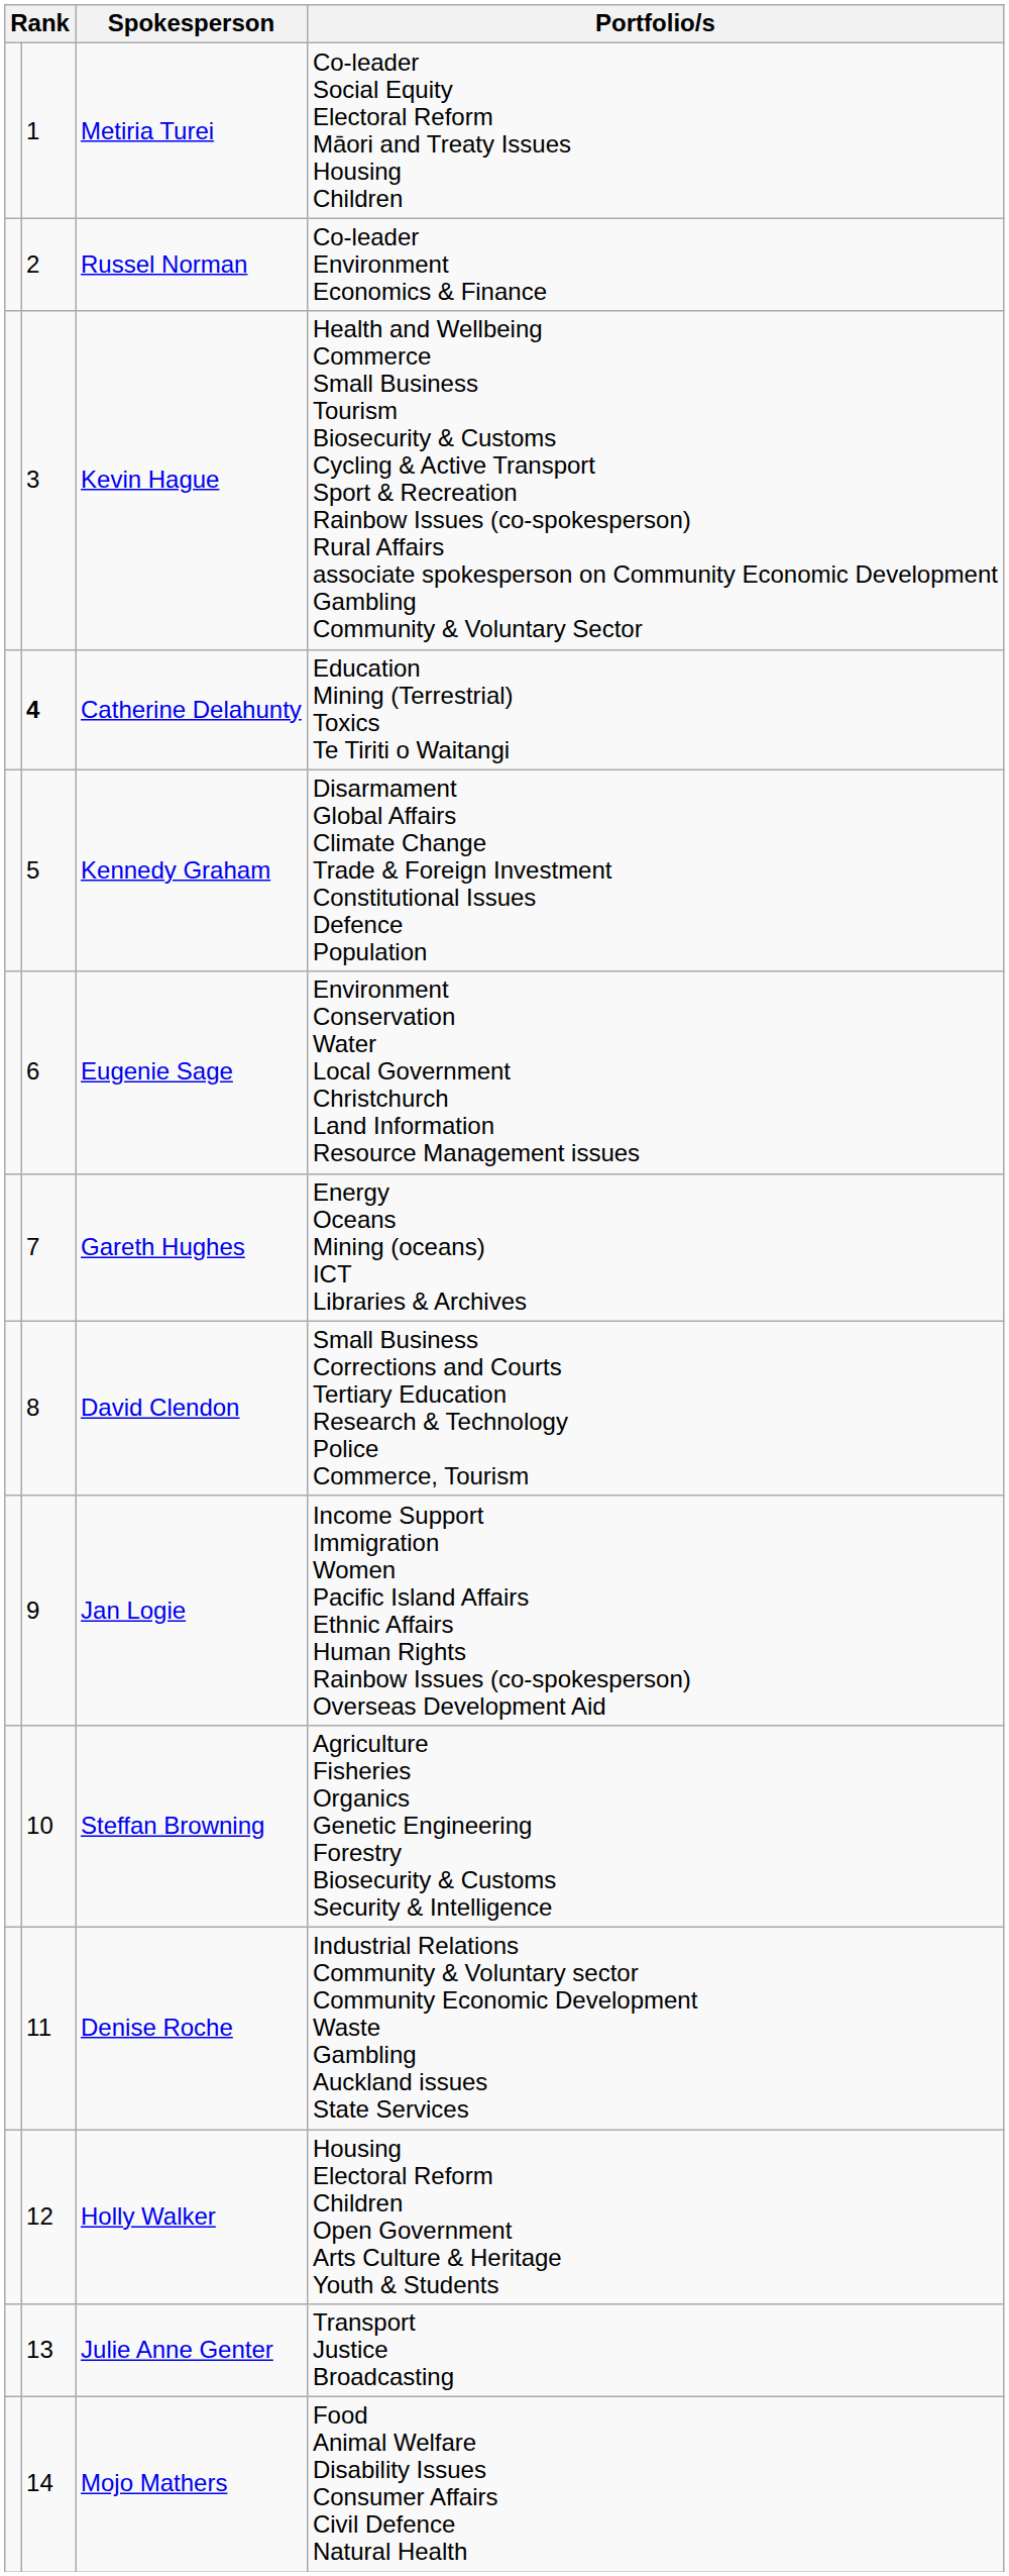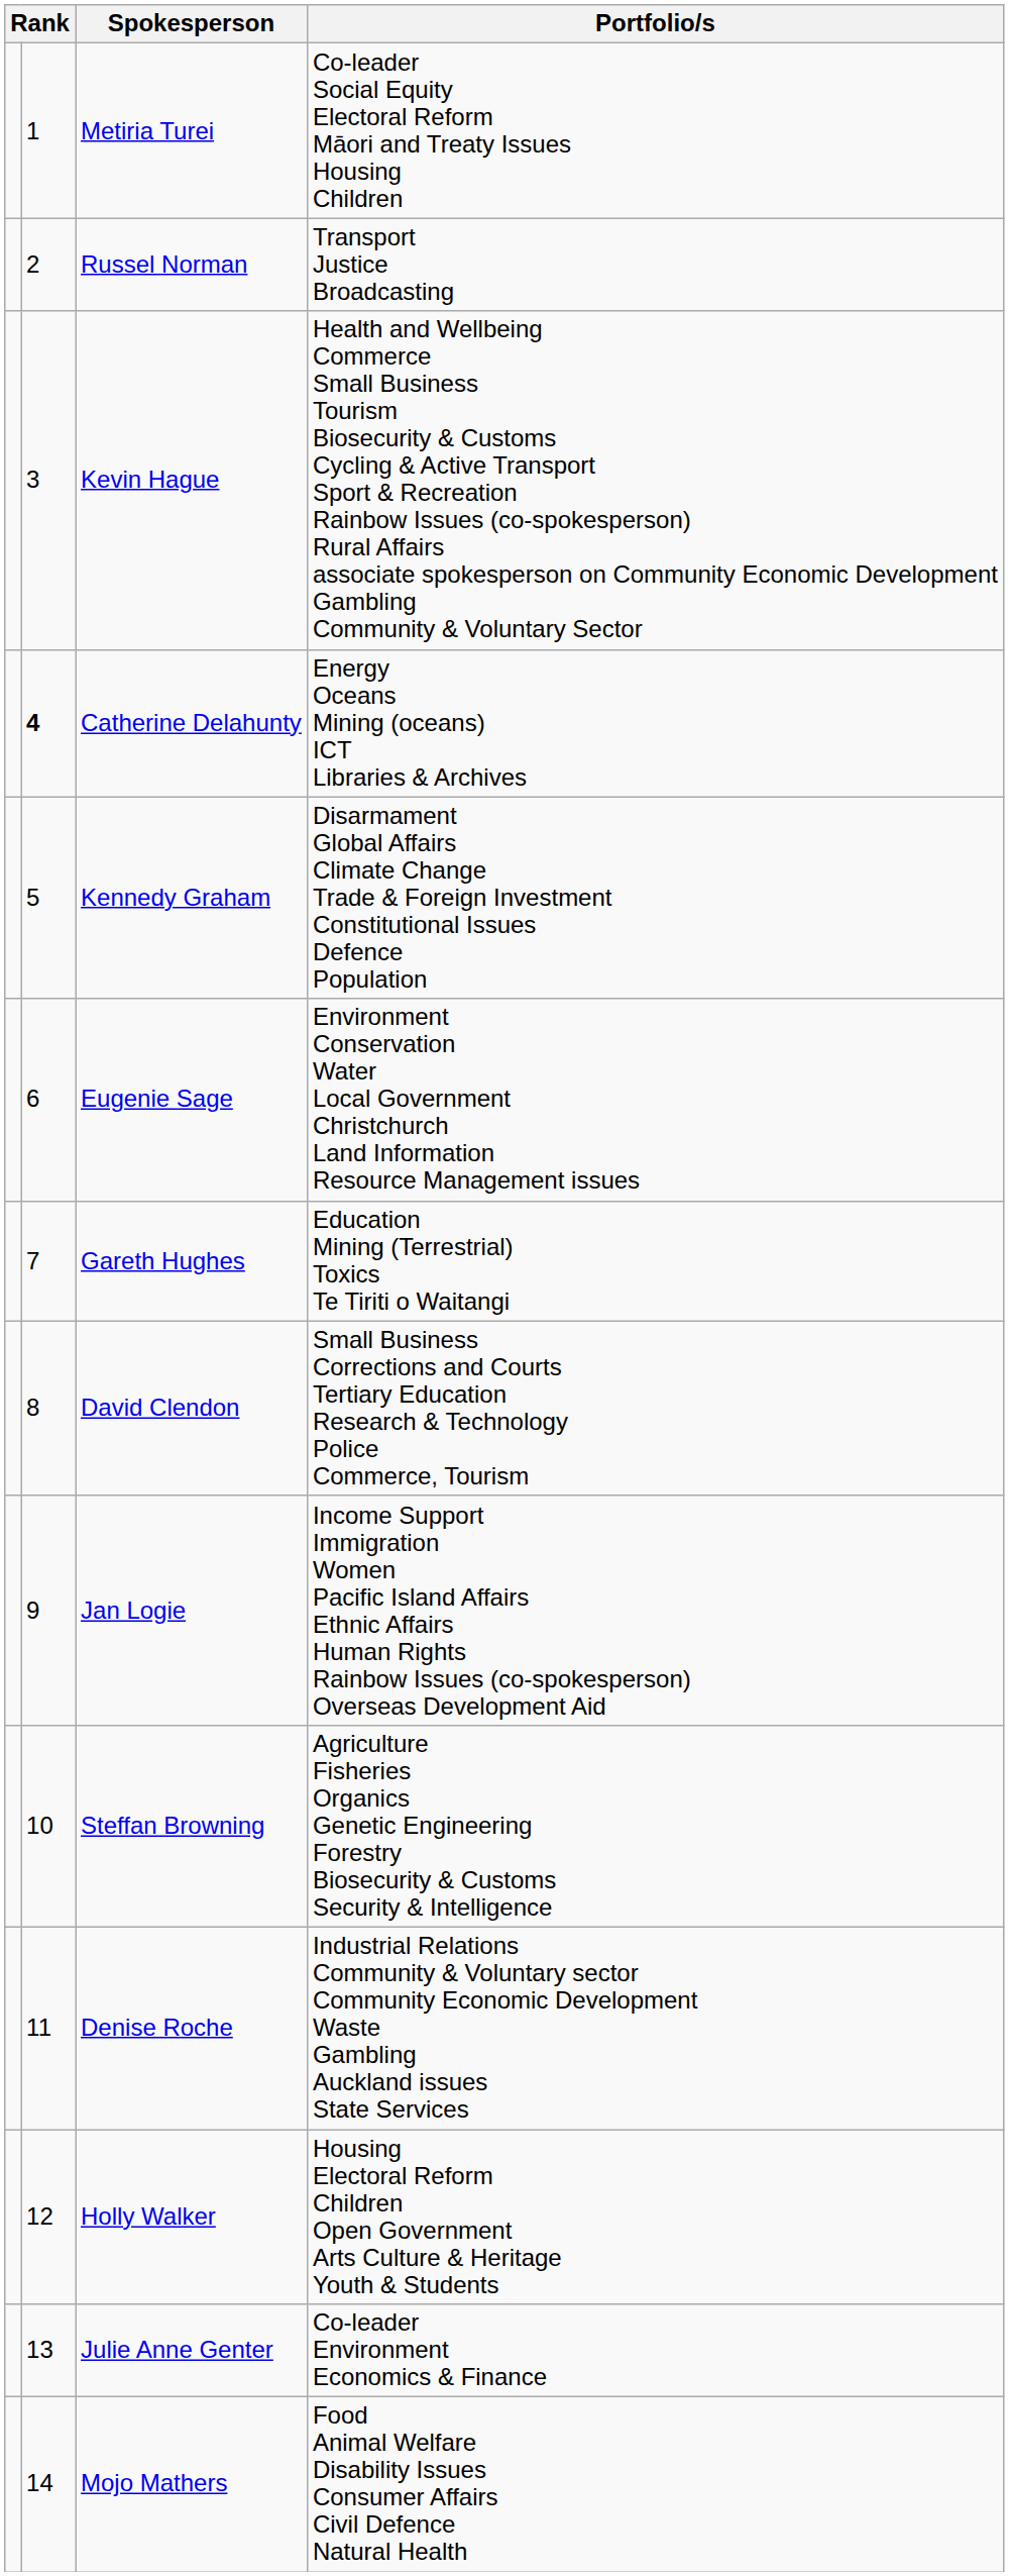 <table class="wikitable">
 <tr>
 <th colspan="2">Rank</th>
 <th>Spokesperson</th>
 <th>Portfolio/s</th>
 </tr>
 <tr>
 <td bgcolor=></td>
 <td>1</td>
 <td><a href='#'>Metiria Turei</a></td>
 <td>Co-leader<br>Social Equity<br>Electoral Reform<br>Māori and Treaty Issues<br>Housing<br>Children</td>
 </tr>
 <tr>
 <td bgcolor=></td>
 <td>2</td>
 <td><a href='#'>Russel Norman</a></td>
-<td>Co-leader<br>Environment<br>Economics & Finance</td>
+<td>Transport<br>Justice<br>Broadcasting</td>
 </tr>
 <tr>
 <td bgcolor=></td>
 <td>3</td>
 <td><a href='#'>Kevin Hague</a></td>
 <td>Health and Wellbeing<br>Commerce<br>Small Business<br>Tourism<br>Biosecurity & Customs<br>Cycling & Active Transport<br>Sport & Recreation<br>Rainbow Issues (co-spokesperson)<br>Rural Affairs<br>associate spokesperson on Community Economic Development<br>Gambling<br>Community & Voluntary Sector</td>
 </tr>
 <tr>
 <td bgcolor=></td>
 <td><strong>4</strong></td>
 <td><a href='#'>Catherine Delahunty</a></td>
-<td>Education<br>Mining (Terrestrial)<br>Toxics<br>Te Tiriti o Waitangi</td>
+<td>Energy<br>Oceans<br>Mining (oceans)<br>ICT<br>Libraries & Archives</td>
 </tr>
 <tr>
 <td bgcolor=></td>
 <td>5</td>
 <td><a href='#'>Kennedy Graham</a></td>
 <td>Disarmament<br>Global Affairs<br>Climate Change<br>Trade & Foreign Investment<br>Constitutional Issues<br>Defence<br>Population</td>
 </tr>
 <tr>
 <td bgcolor=></td>
 <td>6</td>
 <td><a href='#'>Eugenie Sage</a></td>
 <td>Environment<br>Conservation<br>Water<br>Local Government<br>Christchurch<br>Land Information<br>Resource Management issues</td>
 </tr>
 <tr>
 <td bgcolor=></td>
 <td>7</td>
 <td><a href='#'>Gareth Hughes</a></td>
-<td>Energy<br>Oceans<br>Mining (oceans)<br>ICT<br>Libraries & Archives</td>
+<td>Education<br>Mining (Terrestrial)<br>Toxics<br>Te Tiriti o Waitangi</td>
 </tr>
 <tr>
 <td bgcolor=></td>
 <td>8</td>
 <td><a href='#'>David Clendon</a></td>
 <td>Small Business<br>Corrections and Courts<br>Tertiary Education<br>Research & Technology<br>Police<br>Commerce, Tourism</td>
 </tr>
 <tr>
 <td bgcolor=></td>
 <td>9</td>
 <td><a href='#'>Jan Logie</a></td>
 <td>Income Support<br>Immigration<br>Women<br>Pacific Island Affairs<br>Ethnic Affairs<br>Human Rights<br>Rainbow Issues (co-spokesperson)<br>Overseas Development Aid</td>
 </tr>
 <tr>
 <td bgcolor=></td>
 <td>10</td>
 <td><a href='#'>Steffan Browning</a></td>
 <td>Agriculture<br>Fisheries<br>Organics<br>Genetic Engineering<br>Forestry<br>Biosecurity & Customs<br>Security & Intelligence</td>
 </tr>
 <tr>
 <td bgcolor=></td>
 <td>11</td>
 <td><a href='#'>Denise Roche</a></td>
 <td>Industrial Relations<br>Community & Voluntary sector<br>Community Economic Development<br>Waste<br>Gambling<br>Auckland issues<br>State Services</td>
 </tr>
 <tr>
 <td bgcolor=></td>
 <td>12</td>
 <td><a href='#'>Holly Walker</a></td>
 <td>Housing<br>Electoral Reform<br>Children<br>Open Government<br>Arts Culture & Heritage<br>Youth & Students</td>
 </tr>
 <tr>
 <td bgcolor=></td>
 <td>13</td>
 <td><a href='#'>Julie Anne Genter</a></td>
-<td>Transport<br>Justice<br>Broadcasting</td>
+<td>Co-leader<br>Environment<br>Economics & Finance</td>
 </tr>
 <tr>
 <td bgcolor=></td>
 <td>14</td>
 <td><a href='#'>Mojo Mathers</a></td>
 <td>Food<br>Animal Welfare<br>Disability Issues<br>Consumer Affairs<br>Civil Defence<br>Natural Health</td>
 </tr>
 </table>
